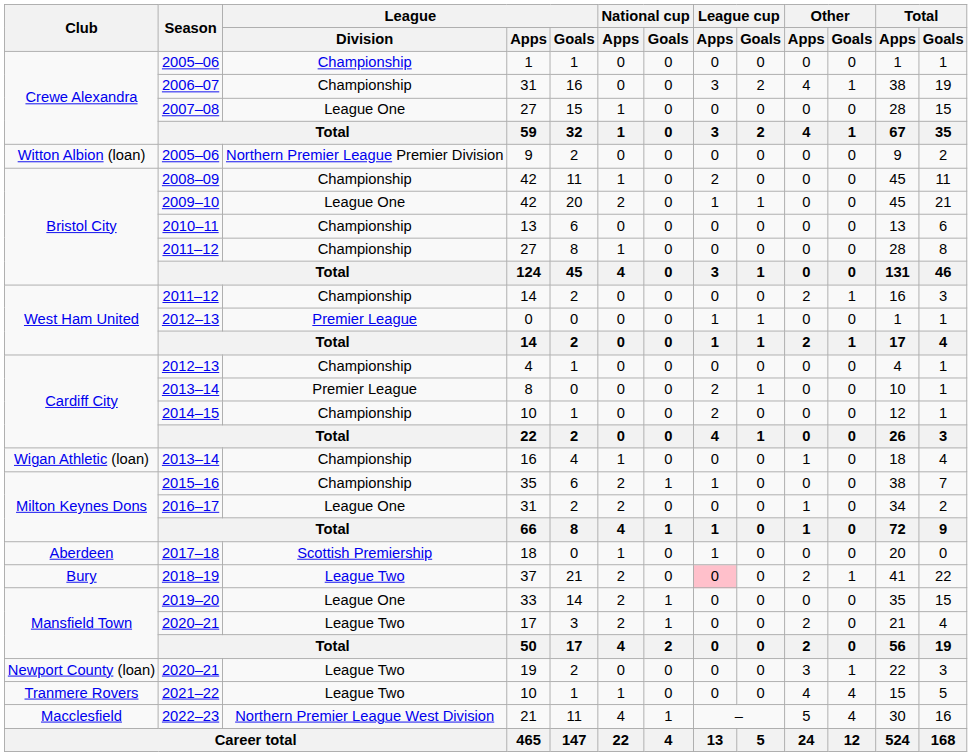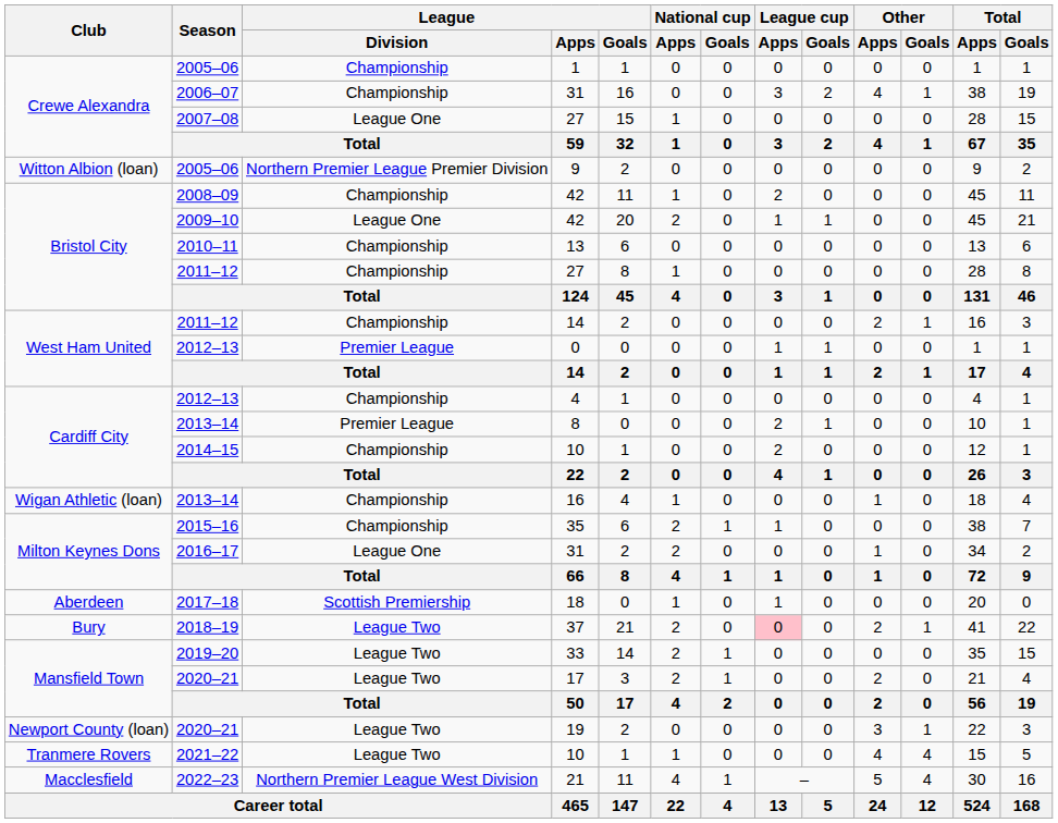 <table class="wikitable" style="text-align: center">
 <tr>
 <th rowspan="2">Club</th>
 <th rowspan="2">Season</th>
 <th colspan="3">League</th>
 <th colspan="2">National cup</th>
 <th colspan="2">League cup</th>
 <th colspan="2">Other</th>
 <th colspan="2">Total</th>
 </tr>
 <tr>
 <th>Division</th>
 <th>Apps</th>
 <th>Goals</th>
 <th>Apps</th>
 <th>Goals</th>
 <th>Apps</th>
 <th>Goals</th>
 <th>Apps</th>
 <th>Goals</th>
 <th>Apps</th>
 <th>Goals</th>
 </tr>
 <tr>
 <td rowspan="4"><a href='#'>Crewe Alexandra</a></td>
 <td><a href='#'>2005–06</a></td>
 <td><a href='#'>Championship</a></td>
 <td>1</td>
 <td>1</td>
 <td>0</td>
 <td>0</td>
 <td>0</td>
 <td>0</td>
 <td>0</td>
 <td>0</td>
 <td>1</td>
 <td>1</td>
 </tr>
 <tr>
 <td><a href='#'>2006–07</a></td>
 <td>Championship</td>
 <td>31</td>
 <td>16</td>
 <td>0</td>
 <td>0</td>
 <td>3</td>
 <td>2</td>
 <td>4</td>
 <td>1</td>
 <td>38</td>
 <td>19</td>
 </tr>
 <tr>
 <td><a href='#'>2007–08</a></td>
 <td>League One</td>
 <td>27</td>
 <td>15</td>
 <td>1</td>
 <td>0</td>
 <td>0</td>
 <td>0</td>
 <td>0</td>
 <td>0</td>
 <td>28</td>
 <td>15</td>
 </tr>
 <tr>
 <th colspan="2">Total</th>
 <th>59</th>
 <th>32</th>
 <th>1</th>
 <th>0</th>
 <th>3</th>
 <th>2</th>
 <th>4</th>
 <th>1</th>
 <th>67</th>
 <th>35</th>
 </tr>
 <tr>
 <td><a href='#'>Witton Albion</a> (loan)</td>
 <td><a href='#'>2005–06</a></td>
 <td><a href='#'>Northern Premier League</a> Premier Division</td>
 <td>9</td>
 <td>2</td>
 <td>0</td>
 <td>0</td>
 <td>0</td>
 <td>0</td>
 <td>0</td>
 <td>0</td>
 <td>9</td>
 <td>2</td>
 </tr>
 <tr>
 <td rowspan="5"><a href='#'>Bristol City</a></td>
 <td><a href='#'>2008–09</a></td>
 <td>Championship</td>
 <td>42</td>
 <td>11</td>
 <td>1</td>
 <td>0</td>
 <td>2</td>
 <td>0</td>
 <td>0</td>
 <td>0</td>
 <td>45</td>
 <td>11</td>
 </tr>
 <tr>
 <td><a href='#'>2009–10</a></td>
 <td>League One</td>
 <td>42</td>
 <td>20</td>
 <td>2</td>
 <td>0</td>
 <td>1</td>
 <td>1</td>
 <td>0</td>
 <td>0</td>
 <td>45</td>
 <td>21</td>
 </tr>
 <tr>
 <td><a href='#'>2010–11</a></td>
 <td>Championship</td>
 <td>13</td>
 <td>6</td>
 <td>0</td>
 <td>0</td>
 <td>0</td>
 <td>0</td>
 <td>0</td>
 <td>0</td>
 <td>13</td>
 <td>6</td>
 </tr>
 <tr>
 <td><a href='#'>2011–12</a></td>
 <td>Championship</td>
 <td>27</td>
 <td>8</td>
 <td>1</td>
 <td>0</td>
 <td>0</td>
 <td>0</td>
 <td>0</td>
 <td>0</td>
 <td>28</td>
 <td>8</td>
 </tr>
 <tr>
 <th colspan="2">Total</th>
 <th>124</th>
 <th>45</th>
 <th>4</th>
 <th>0</th>
 <th>3</th>
 <th>1</th>
 <th>0</th>
 <th>0</th>
 <th>131</th>
 <th>46</th>
 </tr>
 <tr>
 <td rowspan="3"><a href='#'>West Ham United</a></td>
 <td><a href='#'>2011–12</a></td>
 <td>Championship</td>
 <td>14</td>
 <td>2</td>
 <td>0</td>
 <td>0</td>
 <td>0</td>
 <td>0</td>
 <td>2</td>
 <td>1</td>
 <td>16</td>
 <td>3</td>
 </tr>
 <tr>
 <td><a href='#'>2012–13</a></td>
 <td><a href='#'>Premier League</a></td>
 <td>0</td>
 <td>0</td>
 <td>0</td>
 <td>0</td>
 <td>1</td>
 <td>1</td>
 <td>0</td>
 <td>0</td>
 <td>1</td>
 <td>1</td>
 </tr>
 <tr>
 <th colspan="2">Total</th>
 <th>14</th>
 <th>2</th>
 <th>0</th>
 <th>0</th>
 <th>1</th>
 <th>1</th>
 <th>2</th>
 <th>1</th>
 <th>17</th>
 <th>4</th>
 </tr>
 <tr>
 <td rowspan="4"><a href='#'>Cardiff City</a></td>
 <td><a href='#'>2012–13</a></td>
 <td>Championship</td>
 <td>4</td>
 <td>1</td>
 <td>0</td>
 <td>0</td>
 <td>0</td>
 <td>0</td>
 <td>0</td>
 <td>0</td>
 <td>4</td>
 <td>1</td>
 </tr>
 <tr>
 <td><a href='#'>2013–14</a></td>
 <td>Premier League</td>
 <td>8</td>
 <td>0</td>
 <td>0</td>
 <td>0</td>
 <td>2</td>
 <td>1</td>
 <td>0</td>
 <td>0</td>
 <td>10</td>
 <td>1</td>
 </tr>
 <tr>
 <td><a href='#'>2014–15</a></td>
 <td>Championship</td>
 <td>10</td>
 <td>1</td>
 <td>0</td>
 <td>0</td>
 <td>2</td>
 <td>0</td>
 <td>0</td>
 <td>0</td>
 <td>12</td>
 <td>1</td>
 </tr>
 <tr>
 <th colspan="2">Total</th>
 <th>22</th>
 <th>2</th>
 <th>0</th>
 <th>0</th>
 <th>4</th>
 <th>1</th>
 <th>0</th>
 <th>0</th>
 <th>26</th>
 <th>3</th>
 </tr>
 <tr>
 <td><a href='#'>Wigan Athletic</a> (loan)</td>
 <td><a href='#'>2013–14</a></td>
 <td>Championship</td>
 <td>16</td>
 <td>4</td>
 <td>1</td>
 <td>0</td>
 <td>0</td>
 <td>0</td>
 <td>1</td>
 <td>0</td>
 <td>18</td>
 <td>4</td>
 </tr>
 <tr>
 <td rowspan="3"><a href='#'>Milton Keynes Dons</a></td>
 <td><a href='#'>2015–16</a></td>
 <td>Championship</td>
 <td>35</td>
 <td>6</td>
 <td>2</td>
 <td>1</td>
 <td>1</td>
 <td>0</td>
 <td>0</td>
 <td>0</td>
 <td>38</td>
 <td>7</td>
 </tr>
 <tr>
 <td><a href='#'>2016–17</a></td>
 <td>League One</td>
 <td>31</td>
 <td>2</td>
 <td>2</td>
 <td>0</td>
 <td>0</td>
 <td>0</td>
 <td>1</td>
 <td>0</td>
 <td>34</td>
 <td>2</td>
 </tr>
 <tr>
 <th colspan="2">Total</th>
 <th>66</th>
 <th>8</th>
 <th>4</th>
 <th>1</th>
 <th>1</th>
 <th>0</th>
 <th>1</th>
 <th>0</th>
 <th>72</th>
 <th>9</th>
 </tr>
 <tr>
 <td><a href='#'>Aberdeen</a></td>
 <td><a href='#'>2017–18</a></td>
 <td><a href='#'>Scottish Premiership</a></td>
 <td>18</td>
 <td>0</td>
 <td>1</td>
 <td>0</td>
 <td>1</td>
 <td>0</td>
 <td>0</td>
 <td>0</td>
 <td>20</td>
 <td>0</td>
 </tr>
 <tr>
 <td><a href='#'>Bury</a></td>
 <td><a href='#'>2018–19</a></td>
 <td><a href='#'>League Two</a></td>
 <td>37</td>
 <td>21</td>
 <td>2</td>
 <td>0</td>
 <td style="background: pink;">0</td>
 <td>0</td>
 <td>2</td>
 <td>1</td>
 <td>41</td>
 <td>22</td>
 </tr>
 <tr>
 <td rowspan="3"><a href='#'>Mansfield Town</a></td>
 <td><a href='#'>2019–20</a></td>
-<td>League One</td>
+<td>League Two</td>
 <td>33</td>
 <td>14</td>
 <td>2</td>
 <td>1</td>
 <td>0</td>
 <td>0</td>
 <td>0</td>
 <td>0</td>
 <td>35</td>
 <td>15</td>
 </tr>
 <tr>
 <td><a href='#'>2020–21</a></td>
 <td>League Two</td>
 <td>17</td>
 <td>3</td>
 <td>2</td>
 <td>1</td>
 <td>0</td>
 <td>0</td>
 <td>2</td>
 <td>0</td>
 <td>21</td>
 <td>4</td>
 </tr>
 <tr>
 <th colspan="2">Total</th>
 <th>50</th>
 <th>17</th>
 <th>4</th>
 <th>2</th>
 <th>0</th>
 <th>0</th>
 <th>2</th>
 <th>0</th>
 <th>56</th>
 <th>19</th>
 </tr>
 <tr>
 <td><a href='#'>Newport County</a> (loan)</td>
 <td><a href='#'>2020–21</a></td>
 <td>League Two</td>
 <td>19</td>
 <td>2</td>
 <td>0</td>
 <td>0</td>
 <td>0</td>
 <td>0</td>
 <td>3</td>
 <td>1</td>
 <td>22</td>
 <td>3</td>
 </tr>
 <tr>
 <td><a href='#'>Tranmere Rovers</a></td>
 <td><a href='#'>2021–22</a></td>
 <td>League Two</td>
 <td>10</td>
 <td>1</td>
 <td>1</td>
 <td>0</td>
 <td>0</td>
 <td>0</td>
 <td>4</td>
 <td>4</td>
 <td>15</td>
 <td>5</td>
 </tr>
 <tr>
 <td><a href='#'>Macclesfield</a></td>
 <td><a href='#'>2022–23</a></td>
 <td><a href='#'>Northern Premier League West Division</a></td>
 <td>21</td>
 <td>11</td>
 <td>4</td>
 <td>1</td>
 <td colspan="2">–</td>
 <td>5</td>
 <td>4</td>
 <td>30</td>
 <td>16</td>
 </tr>
 <tr>
 <th colspan="3">Career total</th>
 <th>465</th>
 <th>147</th>
 <th>22</th>
 <th>4</th>
 <th>13</th>
 <th>5</th>
 <th>24</th>
 <th>12</th>
 <th>524</th>
 <th>168</th>
 </tr>
 </table>
